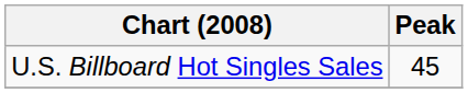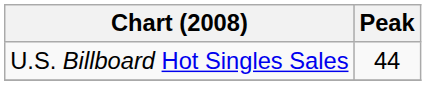 <table class="wikitable">
 <tr>
 <th align="left">Chart (2008)</th>
 <th align="left">Peak</th>
 </tr>
 <tr>
 <td align="left">U.S. <em>Billboard</em> <a href='#'>Hot Singles Sales</a></td>
-<td align="center">45</td>
+<td align="center">44</td>
 </tr>
 <tr>
 </tr>
 </table>
